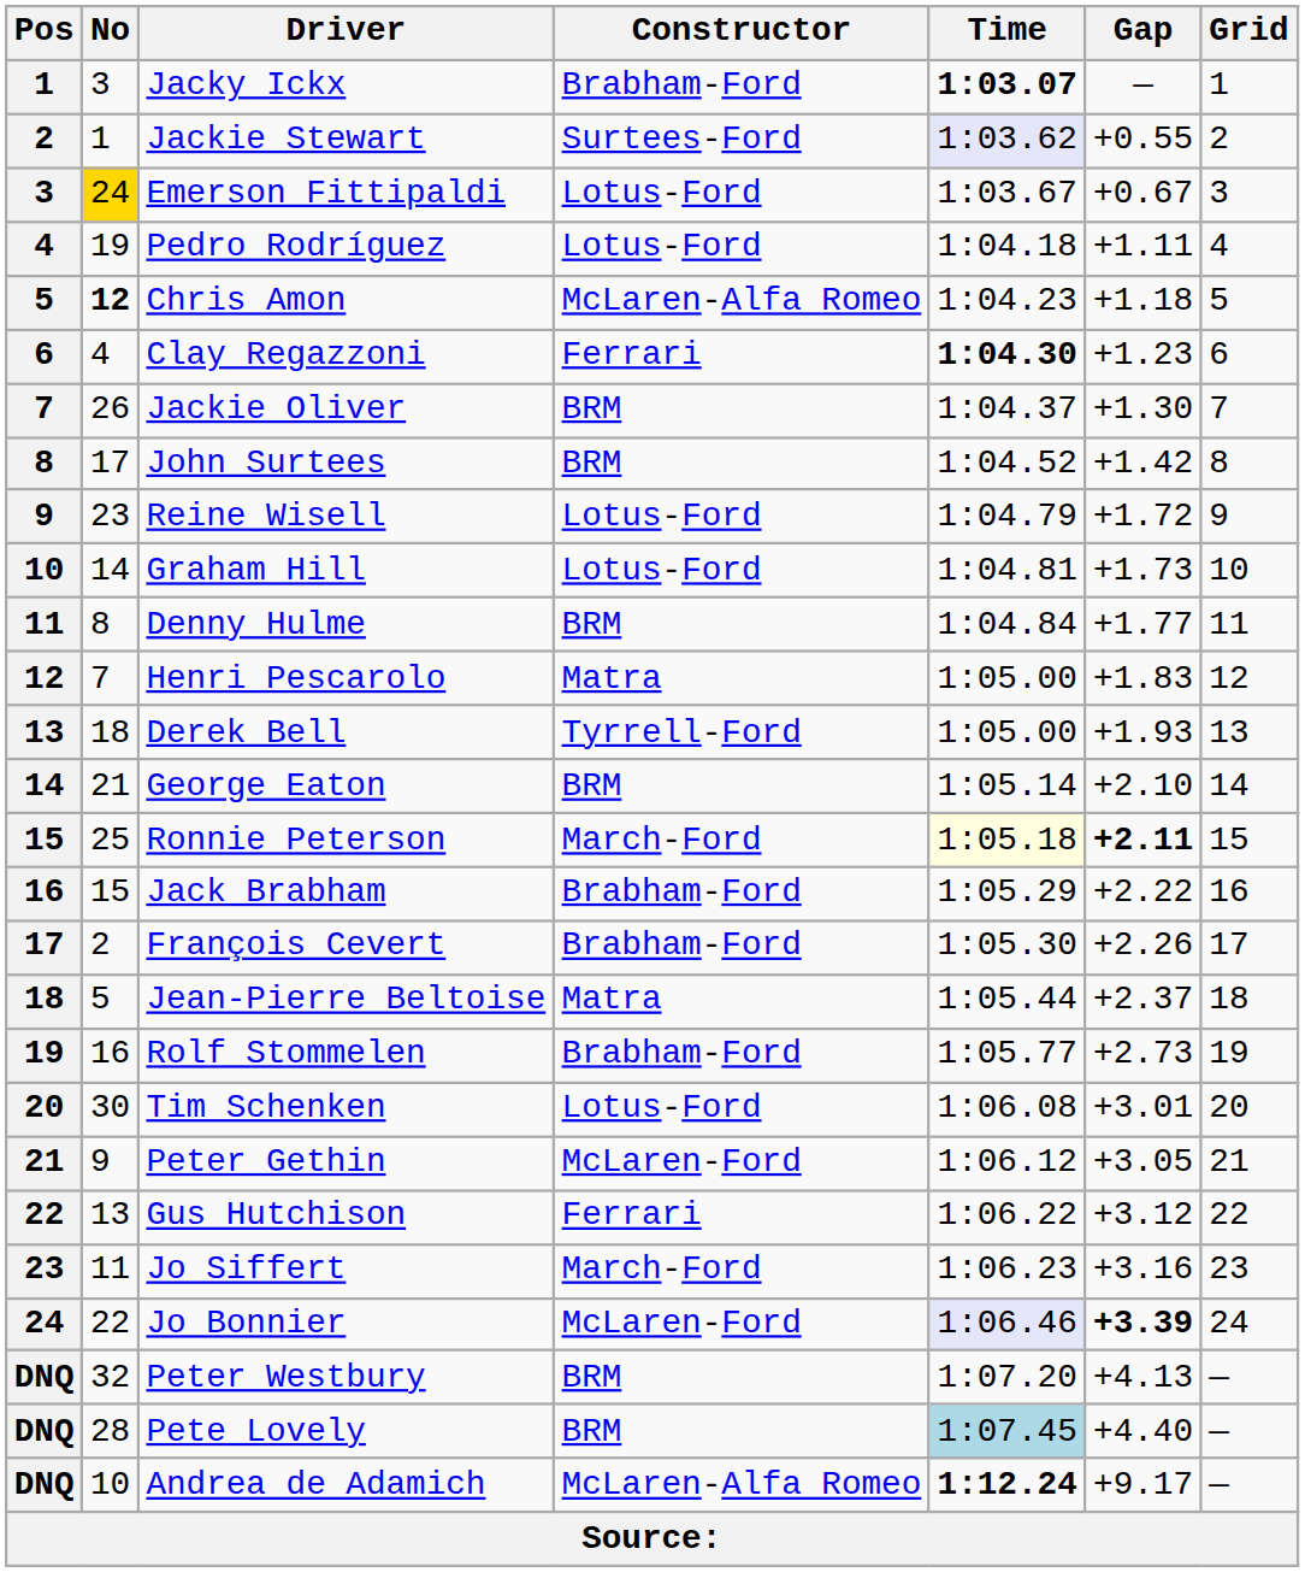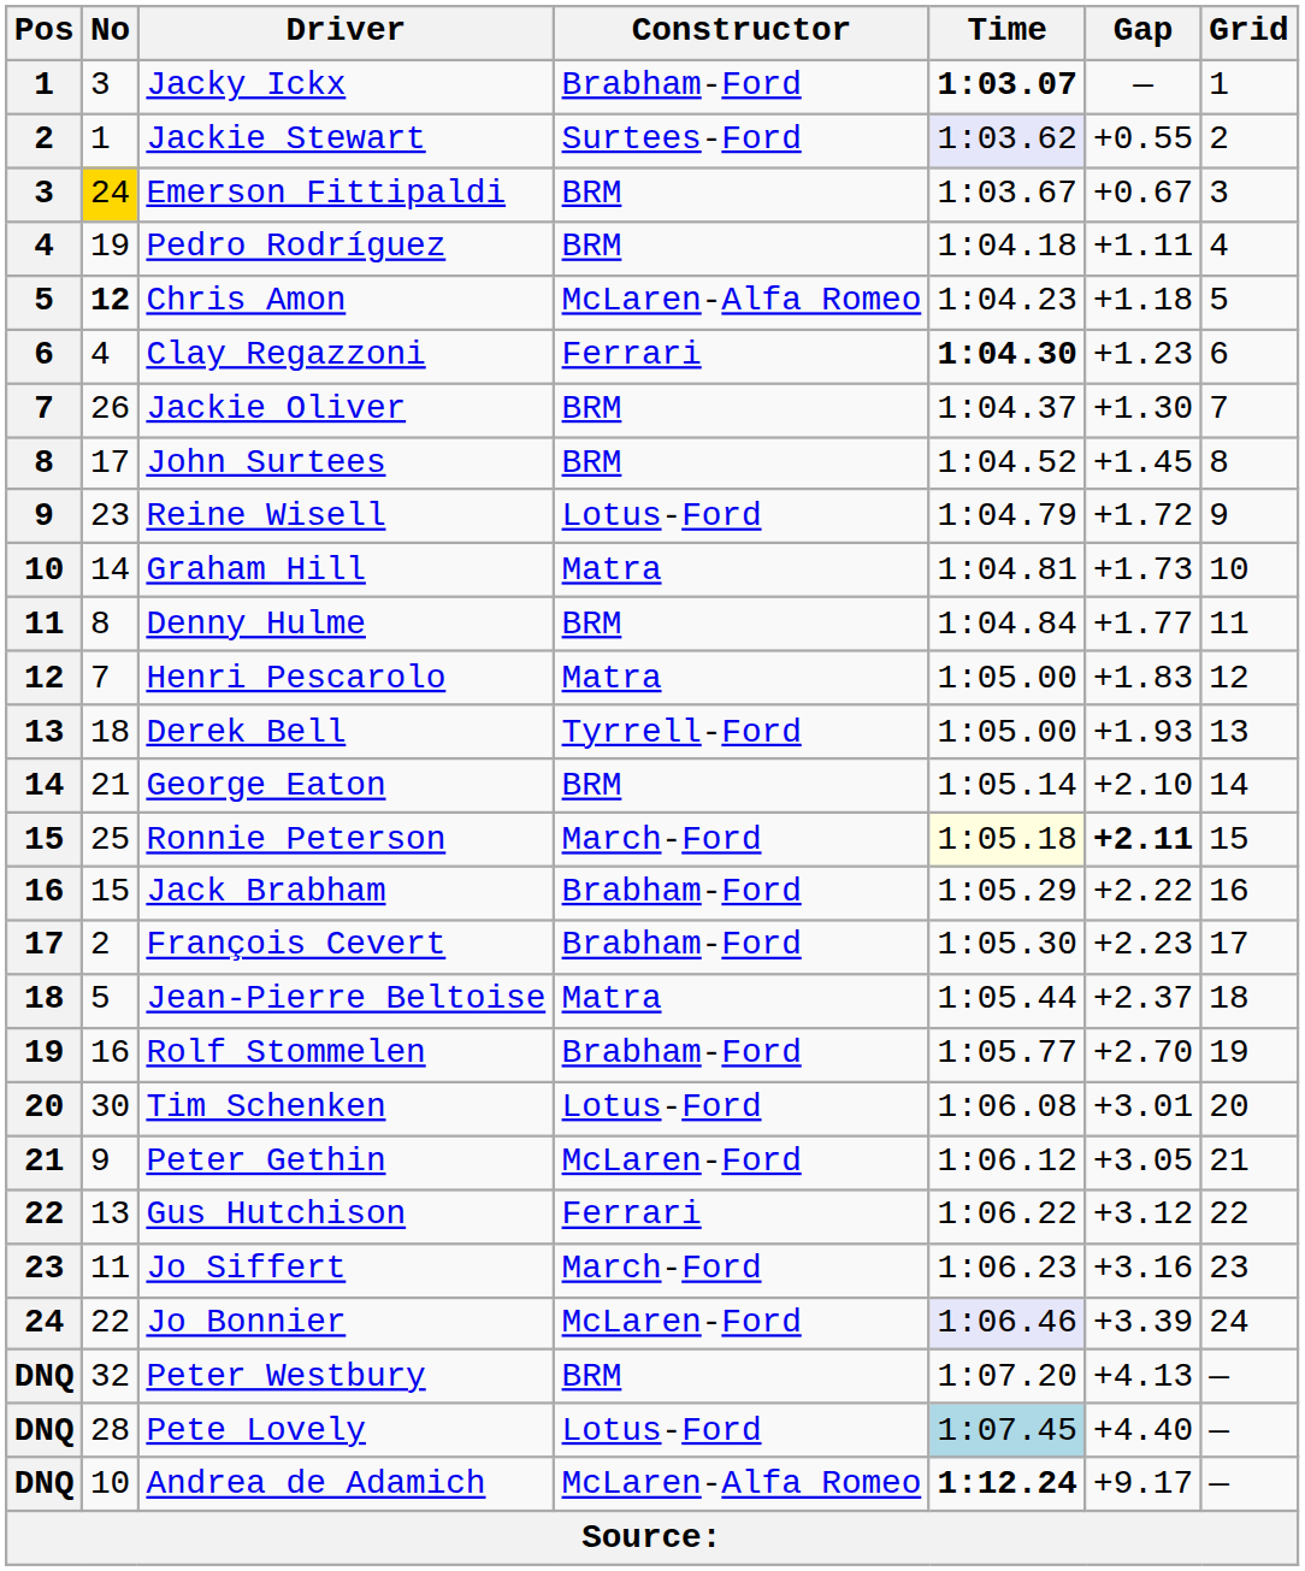 <table class="wikitable sortable" style="font-size: 95%;">
 <tr>
 <th>Pos</th>
 <th>No</th>
 <th>Driver</th>
 <th>Constructor</th>
 <th>Time</th>
 <th>Gap</th>
 <th>Grid</th>
 </tr>
 <tr>
 <th>1</th>
 <td>3</td>
 <td> <a href='#'>Jacky Ickx</a></td>
 <td><a href='#'>Brabham</a>-<a href='#'>Ford</a></td>
 <td><strong>1:03.07</strong></td>
 <td align=center>—</td>
 <td>1</td>
 </tr>
 <tr>
 <th>2</th>
 <td>1</td>
 <td> <a href='#'>Jackie Stewart</a></td>
 <td><a href='#'>Surtees</a>-<a href='#'>Ford</a></td>
 <td style="background: lavender;">1:03.62</td>
 <td>+0.55</td>
 <td>2</td>
 </tr>
 <tr>
 <th>3</th>
 <td style="background: gold;">24</td>
 <td> <a href='#'>Emerson Fittipaldi</a></td>
-<td><a href='#'>Lotus</a>-<a href='#'>Ford</a></td>
+<td><a href='#'>BRM</a></td>
 <td>1:03.67</td>
 <td>+0.67</td>
 <td>3</td>
 </tr>
 <tr>
 <th>4</th>
 <td>19</td>
 <td> <a href='#'>Pedro Rodríguez</a></td>
-<td><a href='#'>Lotus</a>-<a href='#'>Ford</a></td>
+<td><a href='#'>BRM</a></td>
 <td>1:04.18</td>
 <td>+1.11</td>
 <td>4</td>
 </tr>
 <tr>
 <th>5</th>
 <td><strong>12</strong></td>
 <td> <a href='#'>Chris Amon</a></td>
 <td><a href='#'>McLaren</a>-<a href='#'>Alfa Romeo</a></td>
 <td>1:04.23</td>
 <td>+1.18</td>
 <td>5</td>
 </tr>
 <tr>
 <th>6</th>
 <td>4</td>
 <td> <a href='#'>Clay Regazzoni</a></td>
 <td><a href='#'>Ferrari</a></td>
 <td><strong>1:04.30</strong></td>
 <td>+1.23</td>
 <td>6</td>
 </tr>
 <tr>
 <th>7</th>
 <td>26</td>
 <td> <a href='#'>Jackie Oliver</a></td>
 <td><a href='#'>BRM</a></td>
 <td>1:04.37</td>
 <td>+1.30</td>
 <td>7</td>
 </tr>
 <tr>
 <th>8</th>
 <td>17</td>
 <td> <a href='#'>John Surtees</a></td>
 <td><a href='#'>BRM</a></td>
 <td>1:04.52</td>
-<td>+1.42</td>
+<td>+1.45</td>
 <td>8</td>
 </tr>
 <tr>
 <th>9</th>
 <td>23</td>
 <td> <a href='#'>Reine Wisell</a></td>
 <td><a href='#'>Lotus</a>-<a href='#'>Ford</a></td>
 <td>1:04.79</td>
 <td>+1.72</td>
 <td>9</td>
 </tr>
 <tr>
 <th>10</th>
 <td>14</td>
 <td> <a href='#'>Graham Hill</a></td>
-<td><a href='#'>Lotus</a>-<a href='#'>Ford</a></td>
+<td><a href='#'>Matra</a></td>
 <td>1:04.81</td>
 <td>+1.73</td>
 <td>10</td>
 </tr>
 <tr>
 <th>11</th>
 <td>8</td>
 <td> <a href='#'>Denny Hulme</a></td>
 <td><a href='#'>BRM</a></td>
 <td>1:04.84</td>
 <td>+1.77</td>
 <td>11</td>
 </tr>
 <tr>
 <th>12</th>
 <td>7</td>
 <td> <a href='#'>Henri Pescarolo</a></td>
 <td><a href='#'>Matra</a></td>
 <td>1:05.00</td>
 <td>+1.83</td>
 <td>12</td>
 </tr>
 <tr>
 <th>13</th>
 <td>18</td>
 <td> <a href='#'>Derek Bell</a></td>
 <td><a href='#'>Tyrrell</a>-<a href='#'>Ford</a></td>
 <td>1:05.00</td>
 <td>+1.93</td>
 <td>13</td>
 </tr>
 <tr>
 <th>14</th>
 <td>21</td>
 <td> <a href='#'>George Eaton</a></td>
 <td><a href='#'>BRM</a></td>
 <td>1:05.14</td>
 <td>+2.10</td>
 <td>14</td>
 </tr>
 <tr>
 <th>15</th>
 <td>25</td>
 <td> <a href='#'>Ronnie Peterson</a></td>
 <td><a href='#'>March</a>-<a href='#'>Ford</a></td>
 <td style="background: lightyellow;">1:05.18</td>
 <td><strong>+2.11</strong></td>
 <td>15</td>
 </tr>
 <tr>
 <th>16</th>
 <td>15</td>
 <td> <a href='#'>Jack Brabham</a></td>
 <td><a href='#'>Brabham</a>-<a href='#'>Ford</a></td>
 <td>1:05.29</td>
 <td>+2.22</td>
 <td>16</td>
 </tr>
 <tr>
 <th>17</th>
 <td>2</td>
 <td> <a href='#'>François Cevert</a></td>
 <td><a href='#'>Brabham</a>-<a href='#'>Ford</a></td>
 <td>1:05.30</td>
-<td>+2.26</td>
+<td>+2.23</td>
 <td>17</td>
 </tr>
 <tr>
 <th>18</th>
 <td>5</td>
 <td> <a href='#'>Jean-Pierre Beltoise</a></td>
 <td><a href='#'>Matra</a></td>
 <td>1:05.44</td>
 <td>+2.37</td>
 <td>18</td>
 </tr>
 <tr>
 <th>19</th>
 <td>16</td>
 <td> <a href='#'>Rolf Stommelen</a></td>
 <td><a href='#'>Brabham</a>-<a href='#'>Ford</a></td>
 <td>1:05.77</td>
-<td>+2.73</td>
+<td>+2.70</td>
 <td>19</td>
 </tr>
 <tr>
 <th>20</th>
 <td>30</td>
 <td> <a href='#'>Tim Schenken</a></td>
 <td><a href='#'>Lotus</a>-<a href='#'>Ford</a></td>
 <td>1:06.08</td>
 <td>+3.01</td>
 <td>20</td>
 </tr>
 <tr>
 <th>21</th>
 <td>9</td>
 <td> <a href='#'>Peter Gethin</a></td>
 <td><a href='#'>McLaren</a>-<a href='#'>Ford</a></td>
 <td>1:06.12</td>
 <td>+3.05</td>
 <td>21</td>
 </tr>
 <tr>
 <th>22</th>
 <td>13</td>
 <td> <a href='#'>Gus Hutchison</a></td>
 <td><a href='#'>Ferrari</a></td>
 <td>1:06.22</td>
 <td>+3.12</td>
 <td>22</td>
 </tr>
 <tr>
 <th>23</th>
 <td>11</td>
 <td> <a href='#'>Jo Siffert</a></td>
 <td><a href='#'>March</a>-<a href='#'>Ford</a></td>
 <td>1:06.23</td>
 <td>+3.16</td>
 <td>23</td>
 </tr>
 <tr>
 <th>24</th>
 <td>22</td>
 <td> <a href='#'>Jo Bonnier</a></td>
 <td><a href='#'>McLaren</a>-<a href='#'>Ford</a></td>
 <td style="background: lavender;">1:06.46</td>
-<td><strong>+3.39</strong></td>
+<td>+3.39</td>
 <td>24</td>
 </tr>
 <tr>
 <th>DNQ</th>
 <td>32</td>
 <td> <a href='#'>Peter Westbury</a></td>
 <td><a href='#'>BRM</a></td>
 <td>1:07.20</td>
 <td>+4.13</td>
 <td>—</td>
 </tr>
 <tr>
 <th>DNQ</th>
 <td>28</td>
 <td> <a href='#'>Pete Lovely</a></td>
-<td><a href='#'>BRM</a></td>
+<td><a href='#'>Lotus</a>-<a href='#'>Ford</a></td>
 <td style="background: lightblue;">1:07.45</td>
 <td>+4.40</td>
 <td>—</td>
 </tr>
 <tr>
 <th>DNQ</th>
 <td>10</td>
 <td> <a href='#'>Andrea de Adamich</a></td>
 <td><a href='#'>McLaren</a>-<a href='#'>Alfa Romeo</a></td>
 <td><strong>1:12.24</strong></td>
 <td>+9.17</td>
 <td>—</td>
 </tr>
 <tr>
 <th colspan=8>Source:</th>
 </tr>
 </table>
